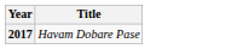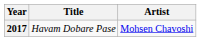 <table class="wikitable plainrowheaders sortable"  style=font-size:100%>
 <tr>
 <th scope="col">Year</th>
 <th scope="col">Title</th>
+<th scope="col">Artist</th>
 </tr>
 <tr>
 <th scope=row>2017</th>
 <td><em>Havam Dobare Pase</em></td>
+<td><a href='#'>Mohsen Chavoshi</a></td>
 </tr>
 </table>
